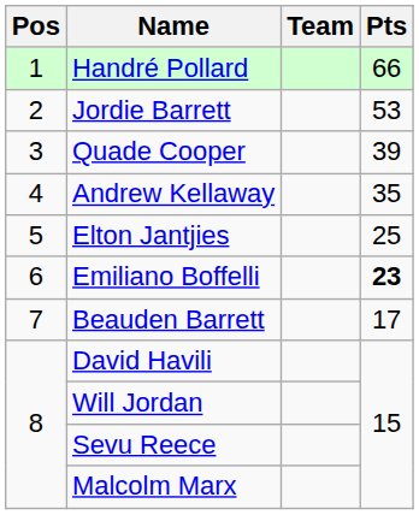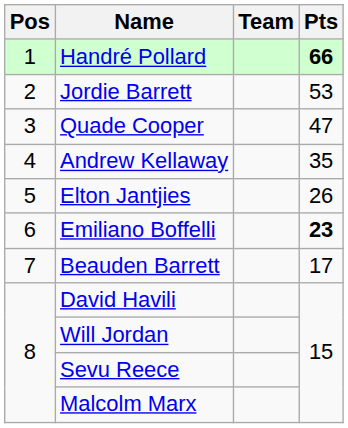 <table class="wikitable" style="text-align:center">
 <tr>
 <th>Pos</th>
 <th>Name</th>
 <th>Team</th>
 <th>Pts</th>
 </tr>
 <tr style="background:#d0ffd0">
 <td>1</td>
 <td align="left"><a href='#'>Handré Pollard</a></td>
 <td align="left"></td>
-<td>66</td>
+<td><strong>66</strong></td>
 </tr>
 <tr>
 <td>2</td>
 <td align="left"><a href='#'>Jordie Barrett</a></td>
 <td align="left"></td>
 <td>53</td>
 </tr>
 <tr>
 <td>3</td>
 <td align="left"><a href='#'>Quade Cooper</a></td>
 <td align="left"></td>
-<td>39</td>
+<td>47</td>
 </tr>
 <tr>
 <td>4</td>
 <td align="left"><a href='#'>Andrew Kellaway</a></td>
 <td align="left"></td>
 <td>35</td>
 </tr>
 <tr>
 <td>5</td>
 <td align="left"><a href='#'>Elton Jantjies</a></td>
 <td align="left"></td>
-<td>25</td>
+<td>26</td>
 </tr>
 <tr>
 <td>6</td>
 <td align="left"><a href='#'>Emiliano Boffelli</a></td>
 <td align="left"></td>
 <td><strong>23</strong></td>
 </tr>
 <tr>
 <td>7</td>
 <td align="left"><a href='#'>Beauden Barrett</a></td>
 <td align="left"></td>
 <td>17</td>
 </tr>
 <tr>
 <td rowspan=4>8</td>
 <td align="left"><a href='#'>David Havili</a></td>
 <td align="left"></td>
 <td rowspan=4>15</td>
 </tr>
 <tr>
 <td align="left"><a href='#'>Will Jordan</a></td>
 <td align="left"></td>
 </tr>
 <tr>
 <td align="left"><a href='#'>Sevu Reece</a></td>
 <td align="left"></td>
 </tr>
 <tr>
 <td align="left"><a href='#'>Malcolm Marx</a></td>
 <td align="left"></td>
 </tr>
 </table>
